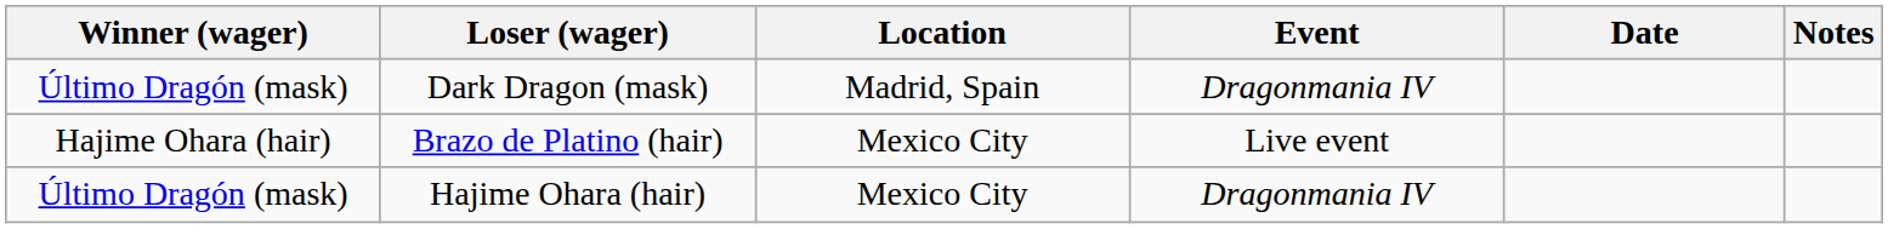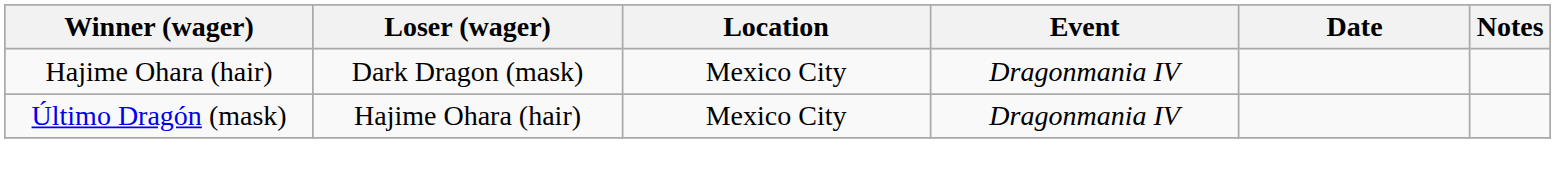 <table class="wikitable sortable" width=100%  style="text-align: center">
 <tr>
 <th width=20% scope="col">Winner (wager)</th>
 <th width=20% scope="col">Loser (wager)</th>
 <th width=20% scope="col">Location</th>
 <th width=20% scope="col">Event</th>
 <th width=15% scope="col">Date</th>
 <th class="unsortable" width=5% scope="col">Notes</th>
 </tr>
 <tr>
-<td><a href='#'>Último Dragón</a> (mask)</td>
+<td>Hajime Ohara (hair)</td>
 <td>Dark Dragon (mask)</td>
-<td>Madrid, Spain</td>
+<td>Mexico City</td>
 <td><em>Dragonmania IV</em></td>
 <td></td>
 <td></td>
-</tr>
-<tr>
-<td>Hajime Ohara (hair)</td>
-<td><a href='#'>Brazo de Platino</a> (hair)</td>
-<td>Mexico City</td>
-<td>Live event</td>
-<td></td>
-<td> </td>
 </tr>
 <tr>
 <td><a href='#'>Último Dragón</a> (mask)</td>
 <td>Hajime Ohara (hair)</td>
 <td>Mexico City</td>
 <td><em>Dragonmania IV</em></td>
 <td></td>
 <td></td>
 </tr>
 </table>
